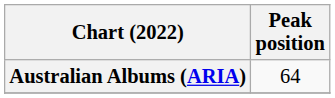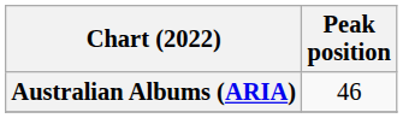 <table class="wikitable sortable plainrowheaders" style="text-align:center">
 <tr>
 <th scope="col">Chart (2022)</th>
 <th scope="col">Peak<br>position</th>
 </tr>
 <tr>
 <th scope="row">Australian Albums (<a href='#'>ARIA</a>)</th>
-<td>64</td>
+<td>46</td>
 </tr>
 <tr>
 </tr>
 <tr>
 </tr>
 <tr>
 </tr>
 <tr>
 </tr>
 <tr>
 </tr>
 </table>
